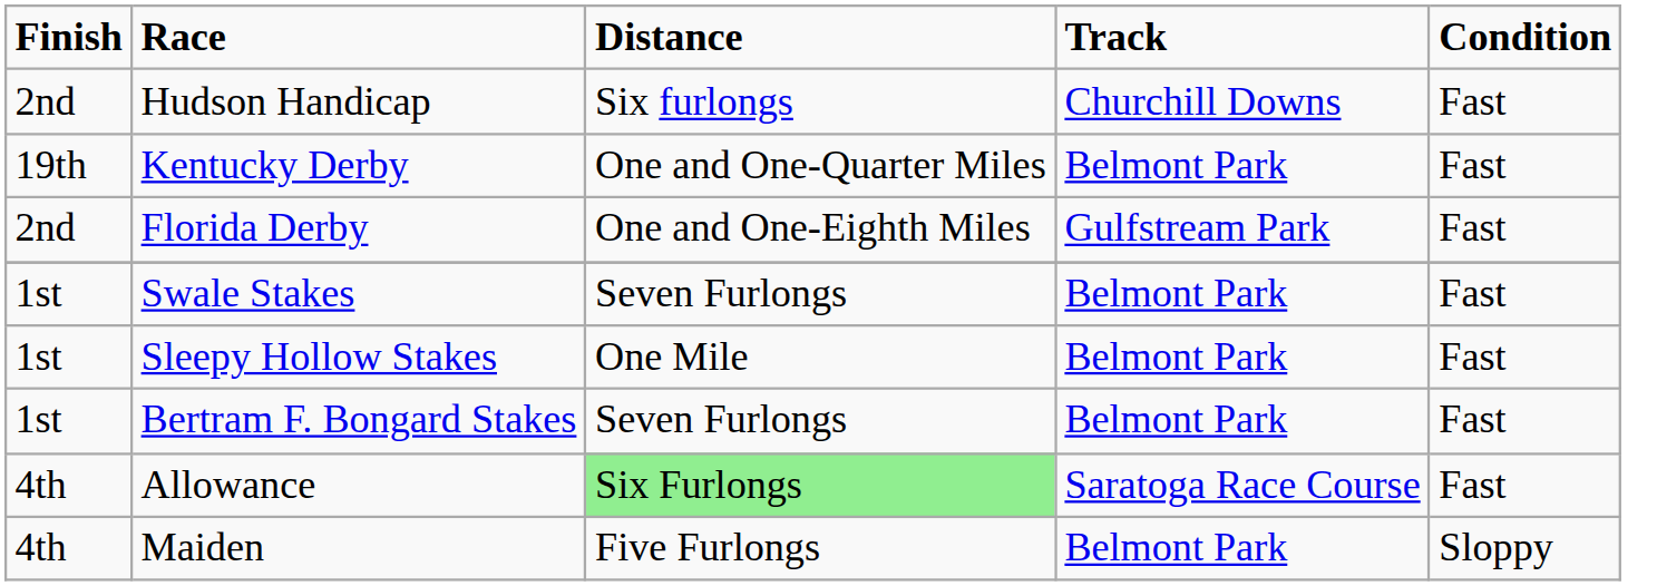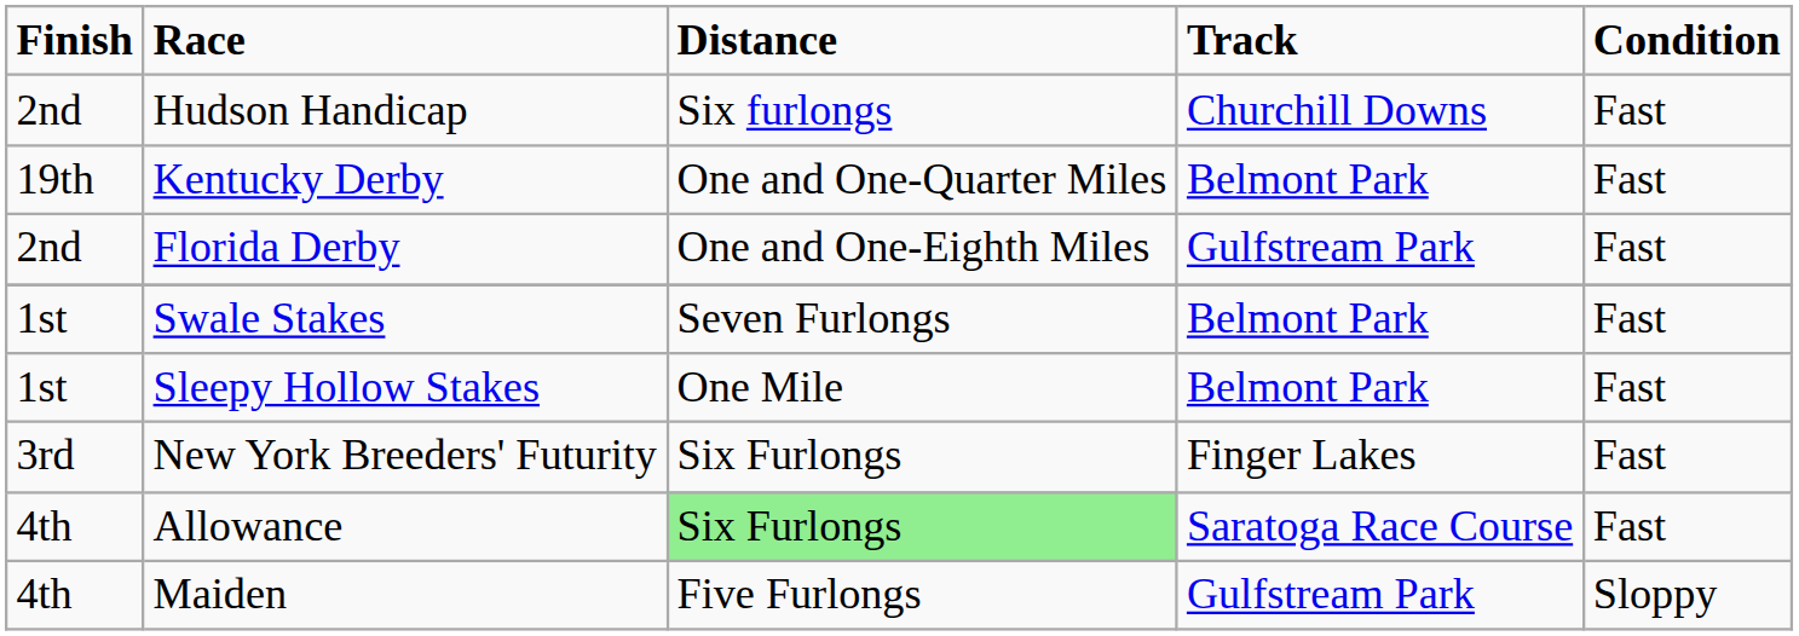 <table class="wikitable">
 <tr>
 <td><strong>Finish</strong></td>
 <td><strong>Race</strong></td>
 <td><strong>Distance</strong></td>
 <td><strong>Track</strong></td>
 <td><strong>Condition</strong></td>
 </tr>
 <tr>
 <td>2nd</td>
 <td>Hudson Handicap</td>
 <td>Six <a href='#'>furlongs</a></td>
 <td><a href='#'>Churchill Downs</a></td>
 <td>Fast</td>
 </tr>
 <tr>
 <td>19th</td>
 <td><a href='#'>Kentucky Derby</a></td>
 <td>One and One-Quarter Miles</td>
 <td><a href='#'>Belmont Park</a></td>
 <td>Fast</td>
 </tr>
 <tr>
 <td>2nd</td>
 <td><a href='#'>Florida Derby</a></td>
 <td>One and One-Eighth Miles</td>
 <td><a href='#'>Gulfstream Park</a></td>
 <td>Fast</td>
 </tr>
 <tr>
 </tr>
 <tr>
 <td>1st</td>
 <td><a href='#'>Swale Stakes</a></td>
 <td>Seven Furlongs</td>
 <td><a href='#'>Belmont Park</a></td>
 <td>Fast</td>
 </tr>
 <tr>
 <td>1st</td>
 <td><a href='#'>Sleepy Hollow Stakes</a></td>
 <td>One Mile</td>
 <td><a href='#'>Belmont Park</a></td>
 <td>Fast</td>
 </tr>
 <tr>
-<td>1st</td>
-<td><a href='#'>Bertram F. Bongard Stakes</a></td>
-<td>Seven Furlongs</td>
-<td><a href='#'>Belmont Park</a></td>
+<td>3rd</td>
+<td>New York Breeders' Futurity</td>
+<td>Six Furlongs</td>
+<td>Finger Lakes</td>
 <td>Fast</td>
 </tr>
 <tr>
 <td>4th</td>
 <td>Allowance</td>
 <td style="background: lightgreen;">Six Furlongs</td>
 <td><a href='#'>Saratoga Race Course</a></td>
 <td>Fast</td>
 </tr>
 <tr>
 <td>4th</td>
 <td>Maiden</td>
 <td>Five Furlongs</td>
-<td><a href='#'>Belmont Park</a></td>
+<td><a href='#'>Gulfstream Park</a></td>
 <td>Sloppy</td>
 </tr>
 </table>
